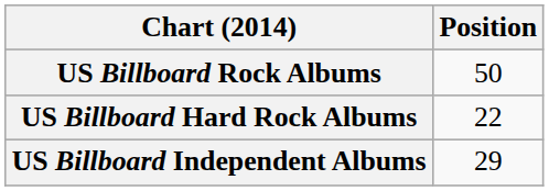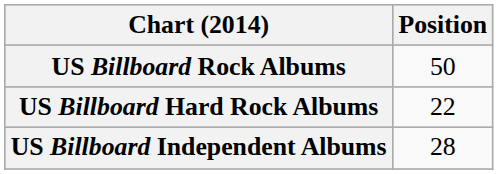 <table class="wikitable plainrowheaders sortable" style="text-align:center;">
 <tr>
 <th scope="col">Chart (2014)</th>
 <th scope="col">Position</th>
 </tr>
 <tr>
 <th scope="row">US <em>Billboard</em> Rock Albums</th>
 <td>50</td>
 </tr>
 <tr>
 <th scope="row">US <em>Billboard</em> Hard Rock Albums</th>
 <td>22</td>
 </tr>
 <tr>
 <th scope="row">US <em>Billboard</em> Independent Albums</th>
-<td>29</td>
+<td>28</td>
 </tr>
 </table>
